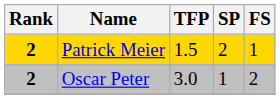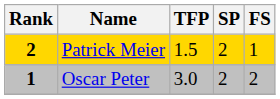 <table class="wikitable">
 <tr>
 <th>Rank</th>
 <th>Name</th>
 <th>TFP</th>
 <th>SP</th>
 <th>FS</th>
 </tr>
 <tr bgcolor="gold">
 <td align="center"><strong>2</strong></td>
 <td><a href='#'>Patrick Meier</a></td>
 <td>1.5</td>
 <td>2</td>
 <td>1</td>
 </tr>
 <tr bgcolor="silver">
-<td align="center"><strong>2</strong></td>
+<td align="center"><strong>1</strong></td>
 <td><a href='#'>Oscar Peter</a></td>
 <td>3.0</td>
-<td>1</td>
+<td>2</td>
 <td>2</td>
 </tr>
 <tr>
 </tr>
 </table>
